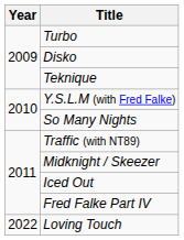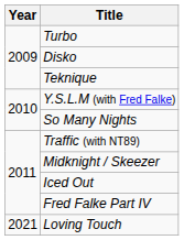 <table class="wikitable plainrowheaders">
 <tr>
 <th>Year</th>
 <th>Title</th>
 </tr>
 <tr>
 <td rowspan="3">2009</td>
 <td><em>Turbo</em></td>
 </tr>
 <tr>
 <td><em>Disko</em></td>
 </tr>
 <tr>
 <td><em>Teknique</em></td>
 </tr>
 <tr>
 <td rowspan="2">2010</td>
 <td><em>Y.S.L.M</em> <small>(with <a href='#'>Fred Falke</a>)</small></td>
 </tr>
 <tr>
 <td><em>So Many Nights</em></td>
 </tr>
 <tr>
 <td rowspan="4">2011</td>
 <td><em>Traffic</em> <small>(with NT89)</small></td>
 </tr>
 <tr>
 <td><em>Midknight / Skeezer</em></td>
 </tr>
 <tr>
 <td><em>Iced Out</em></td>
 </tr>
 <tr>
 <td><em>Fred Falke Part IV</em></td>
 </tr>
 <tr>
-<td>2022</td>
+<td>2021</td>
 <td><em>Loving Touch</em></td>
 </tr>
 </table>
